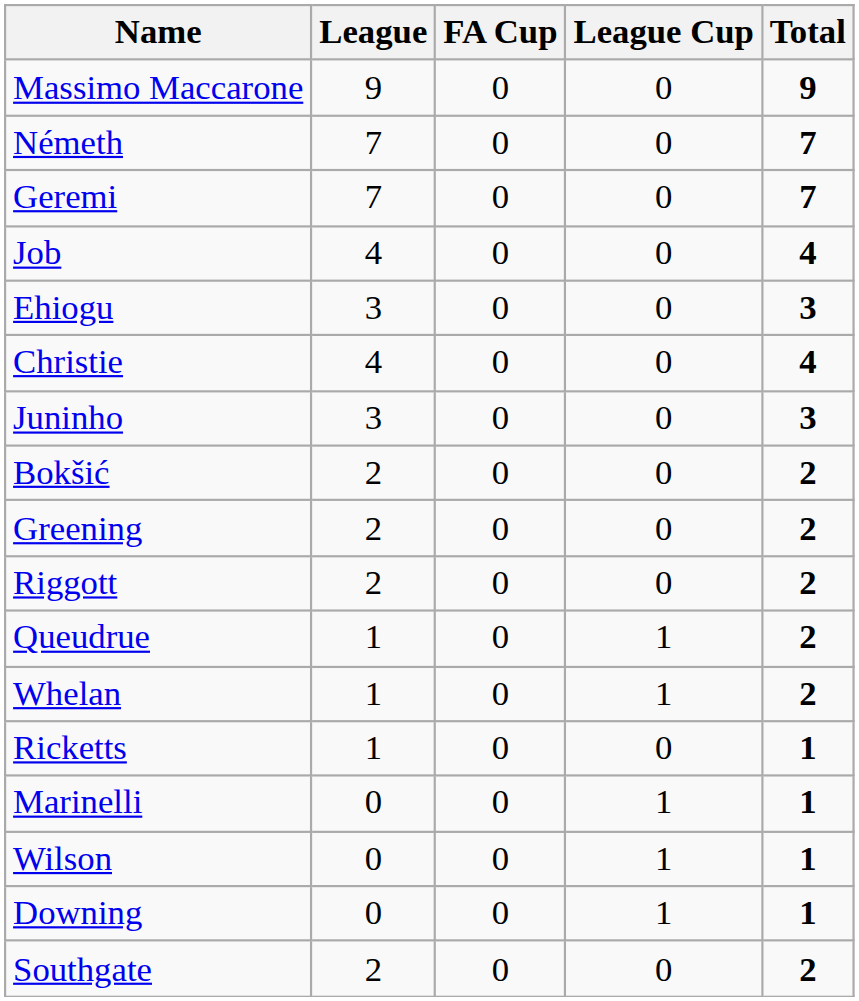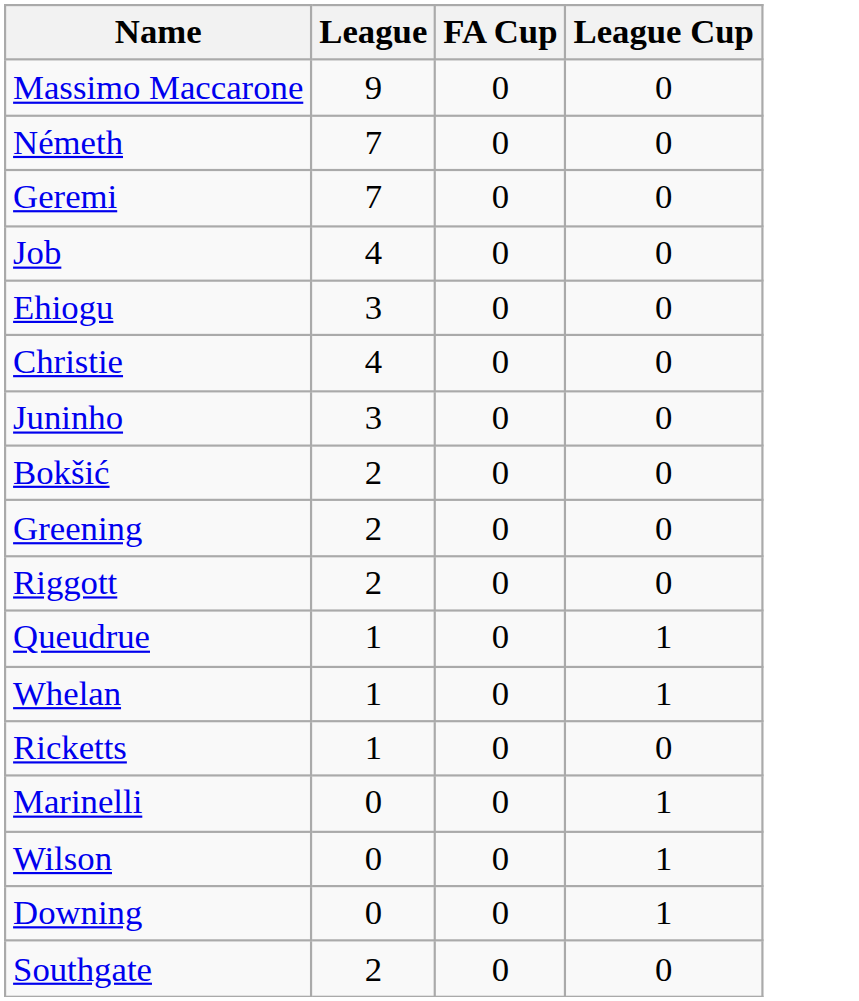 <table class="wikitable sortable" style="text-align:center">
 <tr>
 <th>Name</th>
 <th>League</th>
 <th>FA Cup</th>
 <th>League Cup</th>
-<th>Total</th>
 </tr>
 <tr>
 <td align="left"> <a href='#'>Massimo Maccarone</a></td>
 <td>9</td>
 <td>0</td>
 <td>0</td>
-<td><strong>9</strong></td>
 </tr>
 <tr>
 <td align="left"> <a href='#'>Németh</a></td>
 <td>7</td>
 <td>0</td>
 <td>0</td>
-<td><strong>7</strong></td>
 </tr>
 <tr>
 <td align="left"> <a href='#'>Geremi</a></td>
 <td>7</td>
 <td>0</td>
 <td>0</td>
-<td><strong>7</strong></td>
 </tr>
 <tr>
 <td align="left">  <a href='#'>Job</a></td>
 <td>4</td>
 <td>0</td>
 <td>0</td>
-<td><strong>4</strong></td>
 </tr>
 <tr>
 <td align="left">  <a href='#'>Ehiogu</a></td>
 <td>3</td>
 <td>0</td>
 <td>0</td>
-<td><strong>3</strong></td>
 </tr>
 <tr>
 <td align="left"> <a href='#'>Christie</a></td>
 <td>4</td>
 <td>0</td>
 <td>0</td>
-<td><strong>4</strong></td>
 </tr>
 <tr>
 <td align="left">  <a href='#'>Juninho</a></td>
 <td>3</td>
 <td>0</td>
 <td>0</td>
-<td><strong>3</strong></td>
 </tr>
 <tr>
 <td align="left"> <a href='#'>Bokšić</a></td>
 <td>2</td>
 <td>0</td>
 <td>0</td>
-<td><strong>2</strong></td>
 </tr>
 <tr>
 <td align="left"> <a href='#'>Greening</a></td>
 <td>2</td>
 <td>0</td>
 <td>0</td>
-<td><strong>2</strong></td>
 </tr>
 <tr>
 <td align="left"> <a href='#'>Riggott</a></td>
 <td>2</td>
 <td>0</td>
 <td>0</td>
-<td><strong>2</strong></td>
 </tr>
 <tr>
 <td align="left"> <a href='#'>Queudrue</a></td>
 <td>1</td>
 <td>0</td>
 <td>1</td>
-<td><strong>2</strong></td>
 </tr>
 <tr>
 <td align="left"> <a href='#'>Whelan</a></td>
 <td>1</td>
 <td>0</td>
 <td>1</td>
-<td><strong>2</strong></td>
 </tr>
 <tr>
 <td align="left"> <a href='#'>Ricketts</a></td>
 <td>1</td>
 <td>0</td>
 <td>0</td>
-<td><strong>1</strong></td>
 </tr>
 <tr>
 <td align="left">  <a href='#'>Marinelli</a></td>
 <td>0</td>
 <td>0</td>
 <td>1</td>
-<td><strong>1</strong></td>
 </tr>
 <tr>
 <td align="left"> <a href='#'>Wilson</a></td>
 <td>0</td>
 <td>0</td>
 <td>1</td>
-<td><strong>1</strong></td>
 </tr>
 <tr>
 <td align="left"> <a href='#'>Downing</a></td>
 <td>0</td>
 <td>0</td>
 <td>1</td>
-<td><strong>1</strong></td>
 </tr>
 <tr>
 <td align="left"> <a href='#'>Southgate</a></td>
 <td>2</td>
 <td>0</td>
 <td>0</td>
-<td><strong>2</strong></td>
 </tr>
 </table>
